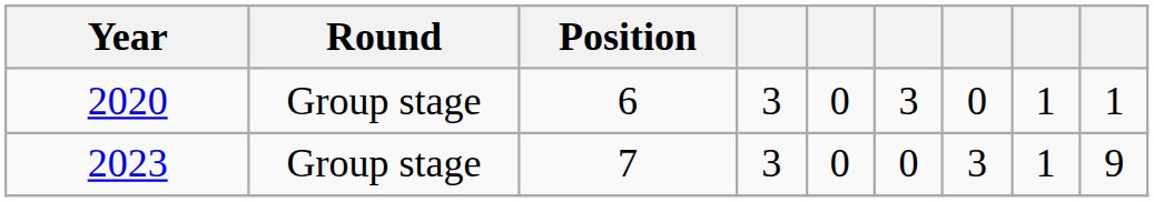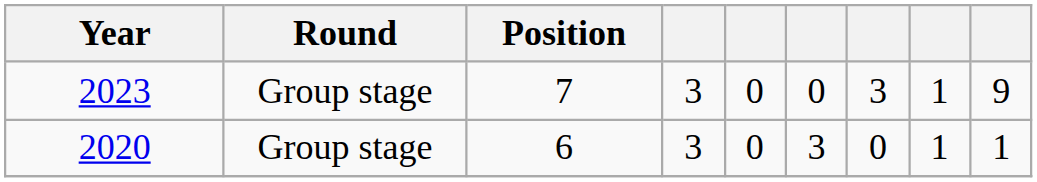 <table class="wikitable" style="text-align:center;">
 <tr>
 <th style="width:90px;">Year</th>
 <th style="width:100px;">Round</th>
 <th style="width:80px;">Position</th>
 <th style="width:20px;"></th>
 <th style="width:20px;"></th>
 <th style="width:20px;"></th>
 <th style="width:20px;"></th>
 <th style="width:20px;"></th>
 <th style="width:20px;"></th>
 </tr>
 <tr>
+<td> <a href='#'>2023</a></td>
+<td>Group stage</td>
+<td>7</td>
+<td>3</td>
+<td>0</td>
+<td>0</td>
+<td>3</td>
+<td>1</td>
+<td>9</td>
+</tr>
+<tr>
 <td> <a href='#'>2020</a></td>
 <td>Group stage</td>
 <td>6</td>
 <td>3</td>
 <td>0</td>
 <td>3</td>
 <td>0</td>
 <td>1</td>
 <td>1</td>
 </tr>
 <tr>
-<td> <a href='#'>2023</a></td>
-<td>Group stage</td>
-<td>7</td>
-<td>3</td>
-<td>0</td>
-<td>0</td>
-<td>3</td>
-<td>1</td>
-<td>9</td>
-</tr>
-<tr>
 </tr>
 </table>
